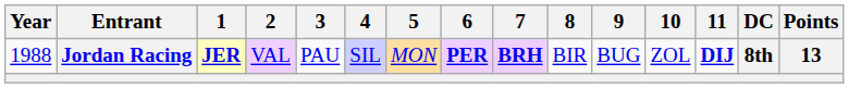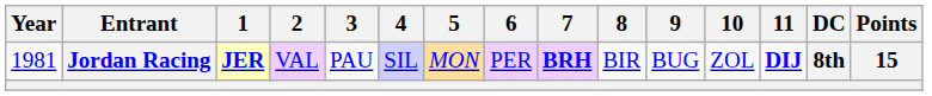 <table class="wikitable" style="text-align:center; font-size:85%">
 <tr>
 <th>Year</th>
 <th>Entrant</th>
 <th>1</th>
 <th>2</th>
 <th>3</th>
 <th>4</th>
 <th>5</th>
 <th>6</th>
 <th>7</th>
 <th>8</th>
 <th>9</th>
 <th>10</th>
 <th>11</th>
 <th>DC</th>
 <th>Points</th>
 </tr>
 <tr>
-<td><a href='#'>1988</a></td>
+<td><a href='#'>1981</a></td>
 <th nowrap><a href='#'>Jordan Racing</a></th>
 <td style="background:#FFFFBF;"><strong><a href='#'>JER</a></strong><br></td>
 <td style="background:#EFCFFF;"><a href='#'>VAL</a><br></td>
 <td><a href='#'>PAU</a></td>
 <td style="background:#CFCFFF;"><a href='#'>SIL</a><br></td>
 <td style="background:#FFDF9F;"><em><a href='#'>MON</a></em><br></td>
-<td style="background:#EFCFFF;"><strong><a href='#'>PER</a><br></strong></td>
+<td style="background:#EFCFFF;"><a href='#'>PER</a><br></td>
 <td style="background:#EFCFFF;"><strong><a href='#'>BRH</a></strong><br></td>
 <td><a href='#'>BIR</a></td>
 <td><a href='#'>BUG</a></td>
 <td><a href='#'>ZOL</a></td>
 <td><strong><a href='#'>DIJ</a></strong></td>
 <th>8th</th>
-<th>13</th>
+<th>15</th>
 </tr>
 <tr>
 <th colspan="15"></th>
 </tr>
 </table>
